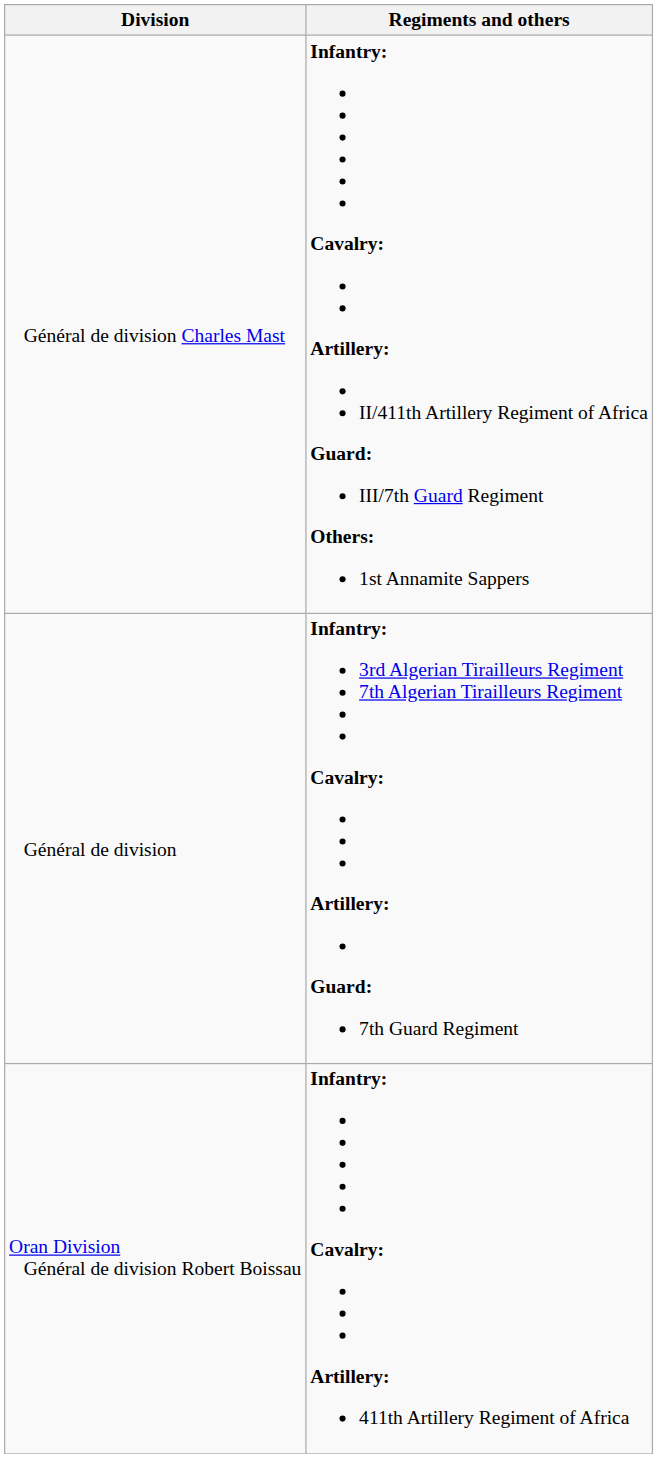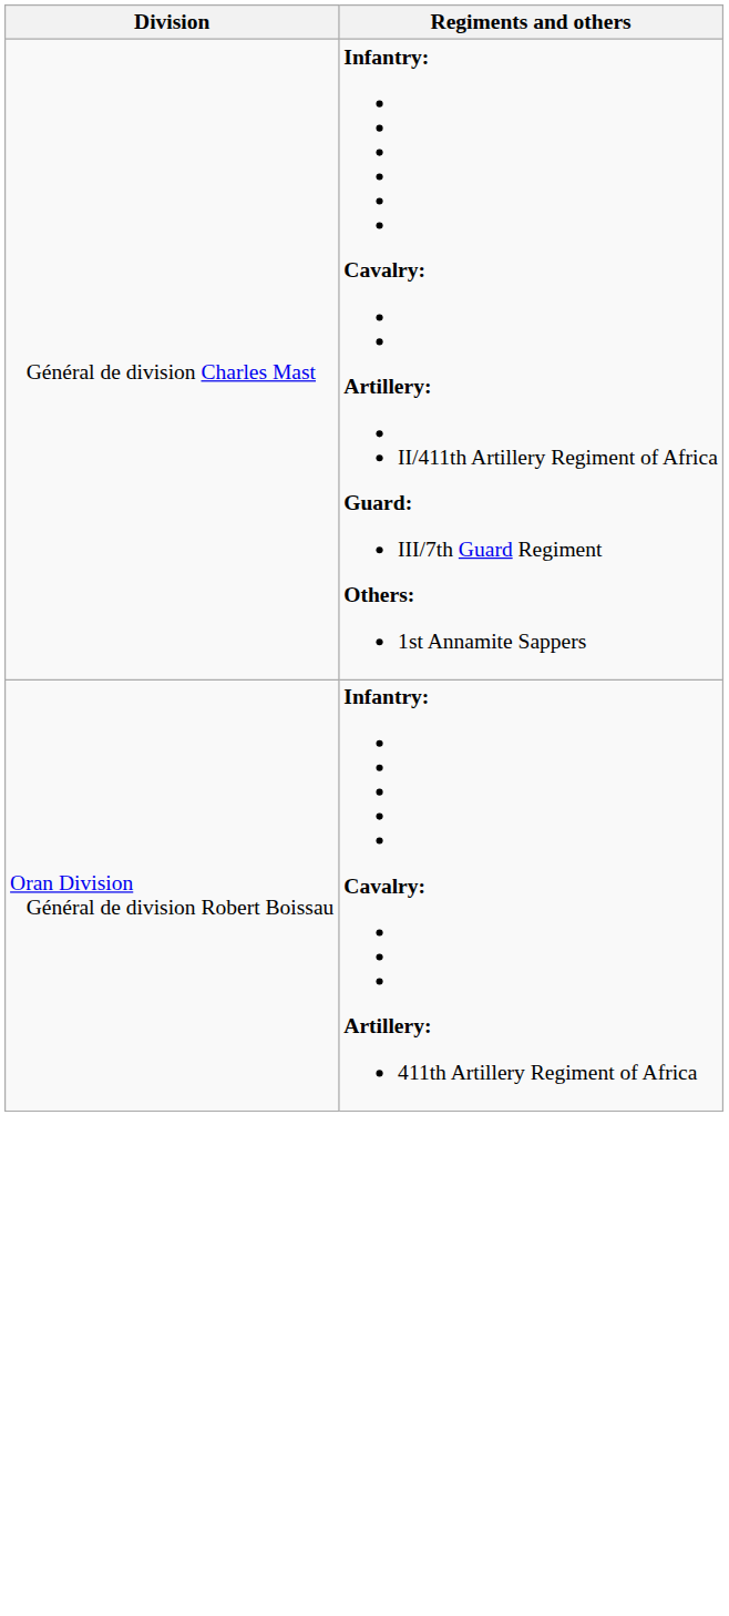 <table class="wikitable">
 <tr>
 <th>Division</th>
 <th>Regiments and others</th>
 </tr>
 <tr>
 <td><br>   Général de division <a href='#'>Charles Mast</a></td>
 <td><strong>Infantry:</strong><br><ul><li></li><li></li><li></li><li></li><li></li><li></li></ul><strong>Cavalry:</strong><ul><li></li><li></li></ul><strong>Artillery:</strong><ul><li></li><li>II/411th Artillery Regiment of Africa</li></ul><strong>Guard:</strong><ul><li>III/7th <a href='#'>Guard</a> Regiment</li></ul><strong>Others:</strong><ul><li>1st Annamite Sappers</li></ul></td>
 </tr>
 <tr>
-<td><br>   Général de division </td>
-<td><strong>Infantry:</strong><br><ul><li><a href='#'>3rd Algerian Tirailleurs Regiment</a></li><li><a href='#'>7th Algerian Tirailleurs Regiment</a></li><li></li><li></li></ul><strong>Cavalry:</strong><ul><li></li><li></li><li></li></ul><strong>Artillery:</strong><ul><li></li></ul><strong>Guard:</strong><ul><li>7th Guard Regiment</li></ul></td>
-</tr>
-<tr>
 <td><a href='#'>Oran Division</a><br>   Général de division Robert Boissau</td>
 <td><strong>Infantry:</strong><br><ul><li></li><li></li><li></li><li></li><li></li></ul><strong>Cavalry:</strong><ul><li></li><li></li><li></li></ul><strong>Artillery:</strong><ul><li>411th Artillery Regiment of Africa</li></ul></td>
 </tr>
 </table>
